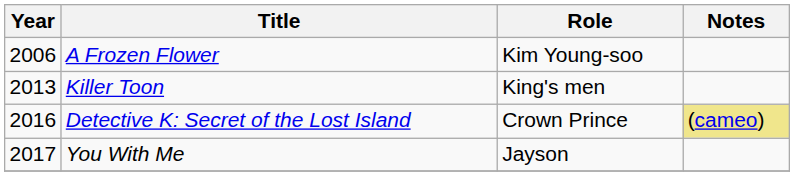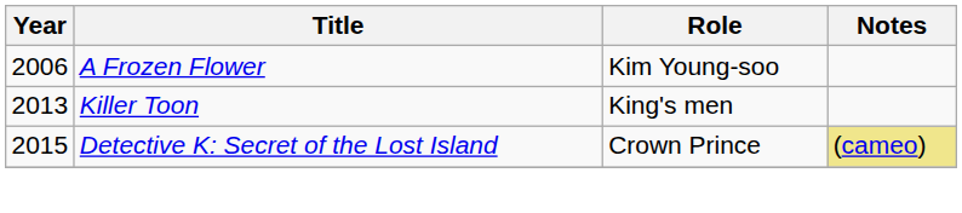 <table class="wikitable" style="width:600px">
 <tr>
 <th width=10>Year</th>
 <th>Title</th>
 <th>Role</th>
 <th>Notes</th>
 </tr>
 <tr>
 <td>2006</td>
 <td><em><a href='#'>A Frozen Flower</a></em></td>
 <td>Kim Young-soo</td>
 <td></td>
 </tr>
 <tr>
 <td>2013</td>
 <td><em><a href='#'>Killer Toon</a></em></td>
 <td>King's men</td>
 <td></td>
 </tr>
 <tr>
-<td>2016</td>
+<td>2015</td>
 <td><em><a href='#'>Detective K: Secret of the Lost Island</a></em></td>
 <td>Crown Prince</td>
 <td style="background: khaki;">(<a href='#'>cameo</a>)</td>
 </tr>
 <tr>
-<td>2017</td>
-<td><em>You With Me</em></td>
-<td>Jayson</td>
-<td></td>
-</tr>
-<tr>
 </tr>
 </table>
